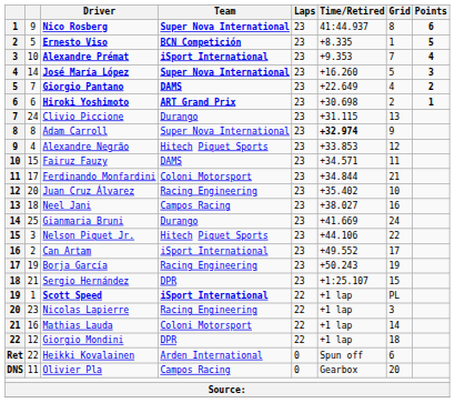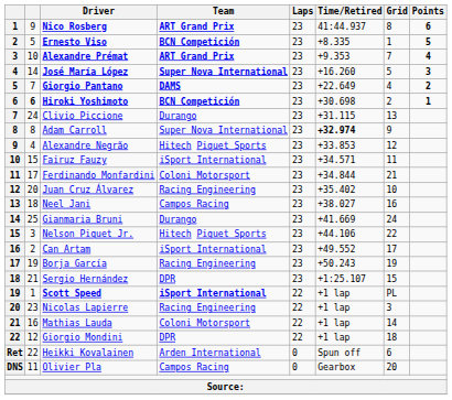 <table class="wikitable" style="font-size:85%">
 <tr>
 <th></th>
 <th></th>
 <th>Driver</th>
 <th>Team</th>
 <th>Laps</th>
 <th>Time/Retired</th>
 <th>Grid</th>
 <th>Points</th>
 </tr>
 <tr>
 <th>1</th>
 <td align="center">9</td>
 <td> <strong><a href='#'>Nico Rosberg</a></strong></td>
-<td><strong><a href='#'>Super Nova International</a></strong></td>
+<td><strong><a href='#'>ART Grand Prix</a></strong></td>
 <td>23</td>
 <td>41:44.937</td>
 <td>8</td>
 <td align="center"><strong>6</strong></td>
 </tr>
 <tr>
 <th>2</th>
 <td align="center">5</td>
 <td> <strong><a href='#'>Ernesto Viso</a></strong></td>
 <td><strong><a href='#'>BCN Competición</a></strong></td>
 <td>23</td>
 <td>+8.335</td>
 <td>1</td>
 <td align="center"><strong>5</strong></td>
 </tr>
 <tr>
 <th>3</th>
 <td align="center">10</td>
 <td> <strong><a href='#'>Alexandre Prémat</a></strong></td>
-<td><strong><a href='#'>iSport International</a></strong></td>
+<td><strong><a href='#'>ART Grand Prix</a></strong></td>
 <td>23</td>
 <td>+9.353</td>
 <td>7</td>
 <td align="center"><strong>4</strong></td>
 </tr>
 <tr>
 <th>4</th>
 <td align="center">14</td>
 <td> <strong><a href='#'>José María López</a></strong></td>
 <td><strong><a href='#'>Super Nova International</a></strong></td>
 <td>23</td>
 <td>+16.260</td>
 <td>5</td>
 <td align="center"><strong>3</strong></td>
 </tr>
 <tr>
 <th>5</th>
 <td align="center">7</td>
 <td> <strong><a href='#'>Giorgio Pantano</a></strong></td>
 <td><strong><a href='#'>DAMS</a></strong></td>
 <td>23</td>
 <td>+22.649</td>
 <td>4</td>
 <td align="center"><strong>2</strong></td>
 </tr>
 <tr>
 <th>6</th>
-<td align="center">6</td>
+<td align="center"><strong>6</strong></td>
 <td> <strong><a href='#'>Hiroki Yoshimoto</a></strong></td>
-<td><strong><a href='#'>ART Grand Prix</a></strong></td>
+<td><strong><a href='#'>BCN Competición</a></strong></td>
 <td>23</td>
 <td>+30.698</td>
 <td>2</td>
 <td align="center"><strong>1</strong></td>
 </tr>
 <tr>
 <th>7</th>
 <td align="center">24</td>
 <td> <a href='#'>Clivio Piccione</a></td>
 <td><a href='#'>Durango</a></td>
 <td>23</td>
 <td>+31.115</td>
 <td>13</td>
 <td></td>
 </tr>
 <tr>
 <th>8</th>
 <td align="center">8</td>
 <td> <a href='#'>Adam Carroll</a></td>
 <td><a href='#'>Super Nova International</a></td>
 <td>23</td>
 <td><strong>+32.974</strong></td>
 <td>9</td>
 <td></td>
 </tr>
 <tr>
 <th>9</th>
 <td align="center">4</td>
 <td> <a href='#'>Alexandre Negrão</a></td>
 <td><a href='#'>Hitech</a> <a href='#'>Piquet Sports</a></td>
 <td>23</td>
 <td>+33.853</td>
 <td>12</td>
 <td></td>
 </tr>
 <tr>
 <th>10</th>
 <td align="center">15</td>
 <td> <a href='#'>Fairuz Fauzy</a></td>
-<td><a href='#'>DAMS</a></td>
+<td><a href='#'>iSport International</a></td>
 <td>23</td>
 <td>+34.571</td>
 <td>11</td>
 <td></td>
 </tr>
 <tr>
 <th>11</th>
 <td align="center">17</td>
 <td> <a href='#'>Ferdinando Monfardini</a></td>
 <td><a href='#'>Coloni Motorsport</a></td>
 <td>23</td>
 <td>+34.844</td>
 <td>21</td>
 <td></td>
 </tr>
 <tr>
 <th>12</th>
 <td align="center">20</td>
 <td> <a href='#'>Juan Cruz Álvarez</a></td>
 <td><a href='#'>Racing Engineering</a></td>
 <td>23</td>
 <td>+35.402</td>
 <td>10</td>
 <td></td>
 </tr>
 <tr>
 <th>13</th>
 <td align="center">18</td>
 <td> <a href='#'>Neel Jani</a></td>
 <td><a href='#'>Campos Racing</a></td>
 <td>23</td>
 <td>+38.027</td>
 <td>16</td>
 <td></td>
 </tr>
 <tr>
 <th>14</th>
 <td align="center">25</td>
 <td> <a href='#'>Gianmaria Bruni</a></td>
 <td><a href='#'>Durango</a></td>
 <td>23</td>
 <td>+41.669</td>
 <td>24</td>
 <td></td>
 </tr>
 <tr>
 <th>15</th>
 <td align="center">3</td>
 <td> <a href='#'>Nelson Piquet Jr.</a></td>
 <td><a href='#'>Hitech</a> <a href='#'>Piquet Sports</a></td>
 <td>23</td>
 <td>+44.106</td>
 <td>22</td>
 <td></td>
 </tr>
 <tr>
 <th>16</th>
 <td align="center">2</td>
 <td> <a href='#'>Can Artam</a></td>
 <td><a href='#'>iSport International</a></td>
 <td>23</td>
 <td>+49.552</td>
 <td>17</td>
 <td></td>
 </tr>
 <tr>
 <th>17</th>
 <td align="center">19</td>
 <td> <a href='#'>Borja García</a></td>
 <td><a href='#'>Racing Engineering</a></td>
 <td>23</td>
 <td>+50.243</td>
 <td>19</td>
 <td></td>
 </tr>
 <tr>
 <th>18</th>
 <td align="center">21</td>
 <td> <a href='#'>Sergio Hernández</a></td>
 <td><a href='#'>DPR</a></td>
 <td>23</td>
 <td>+1:25.107</td>
 <td>15</td>
 <td></td>
 </tr>
 <tr>
 <th>19</th>
 <td align="center">1</td>
 <td> <strong><a href='#'>Scott Speed</a></strong></td>
 <td><strong><a href='#'>iSport International</a></strong></td>
 <td>22</td>
 <td>+1 lap</td>
 <td>PL</td>
 <td align="center"><strong></strong></td>
 </tr>
 <tr>
 <th>20</th>
 <td align="center">23</td>
 <td> <a href='#'>Nicolas Lapierre</a></td>
 <td><a href='#'>Racing Engineering</a></td>
 <td>22</td>
 <td>+1 lap</td>
 <td>3</td>
 <td></td>
 </tr>
 <tr>
 <th>21</th>
 <td align="center">16</td>
 <td> <a href='#'>Mathias Lauda</a></td>
 <td><a href='#'>Coloni Motorsport</a></td>
 <td>22</td>
 <td>+1 lap</td>
 <td>14</td>
 <td></td>
 </tr>
 <tr>
 <th>22</th>
 <td align="center">12</td>
 <td> <a href='#'>Giorgio Mondini</a></td>
 <td><a href='#'>DPR</a></td>
 <td>22</td>
 <td>+1 lap</td>
 <td>18</td>
 <td></td>
 </tr>
 <tr>
 <th>Ret</th>
 <td align="center">22</td>
 <td> <a href='#'>Heikki Kovalainen</a></td>
 <td><a href='#'>Arden International</a></td>
 <td>0</td>
 <td>Spun off</td>
 <td>6</td>
 <td></td>
 </tr>
 <tr>
 <th>DNS</th>
 <td align="center">11</td>
 <td> <a href='#'>Olivier Pla</a></td>
 <td><a href='#'>Campos Racing</a></td>
 <td>0</td>
 <td>Gearbox</td>
 <td>20</td>
 <td></td>
 </tr>
 <tr>
 <td colspan="8"></td>
 </tr>
 <tr>
 <th colspan="8">Source:</th>
 </tr>
 <tr>
 </tr>
 </table>
